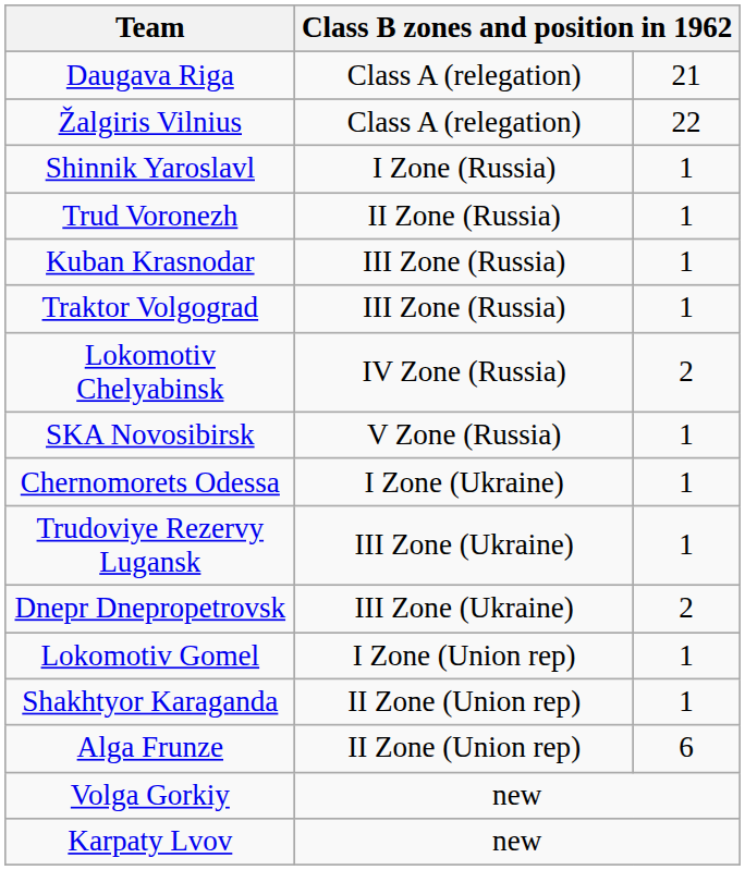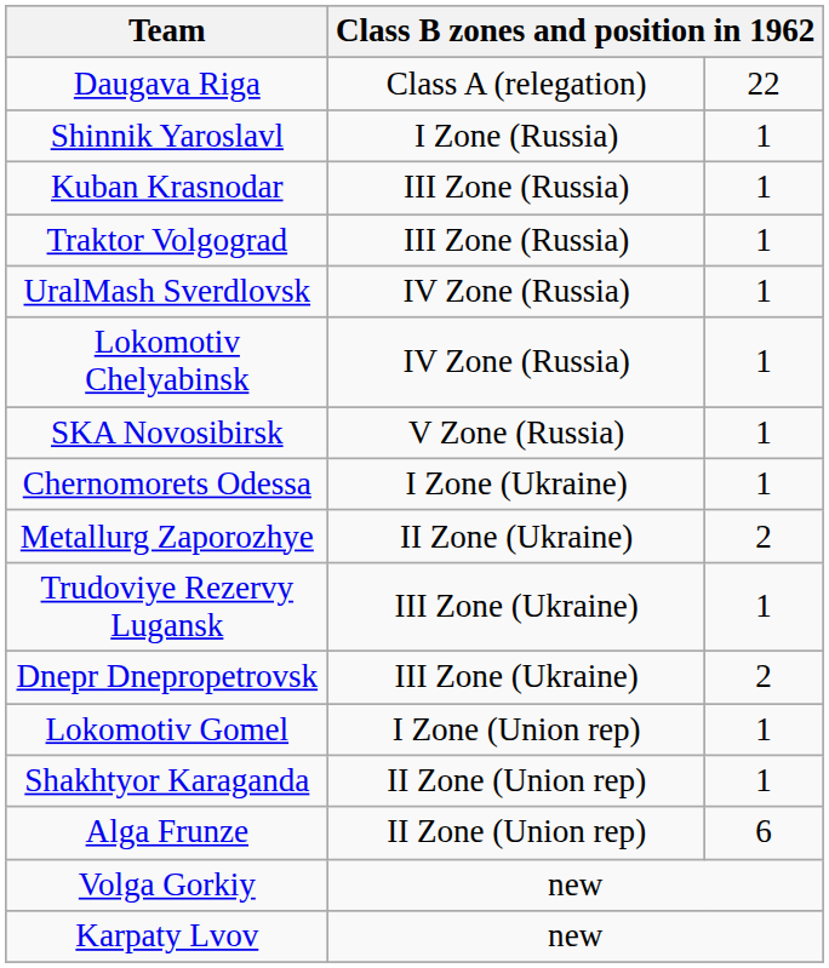 <table class="wikitable" style="text-align:center">
 <tr>
 <th>Team</th>
 <th colspan="2">Class B zones and position in 1962</th>
 </tr>
 <tr>
 <td width=150><a href='#'>Daugava Riga</a></td>
 <td>Class A (relegation)</td>
-<td width=50>21</td>
-</tr>
-<tr>
-<td><a href='#'>Žalgiris Vilnius</a></td>
-<td>Class A (relegation)</td>
-<td>22</td>
+<td width=50>22</td>
 </tr>
 <tr>
 <td><a href='#'>Shinnik Yaroslavl</a></td>
 <td>I Zone (Russia)</td>
-<td>1</td>
-</tr>
-<tr>
-<td><a href='#'>Trud Voronezh</a></td>
-<td>II Zone (Russia)</td>
 <td>1</td>
 </tr>
 <tr>
 <td><a href='#'>Kuban Krasnodar</a></td>
 <td>III Zone (Russia)</td>
 <td>1</td>
 </tr>
 <tr>
 <td><a href='#'>Traktor Volgograd</a></td>
 <td>III Zone (Russia)</td>
 <td>1</td>
 </tr>
 <tr>
+<td><a href='#'>UralMash Sverdlovsk</a></td>
+<td>IV Zone (Russia)</td>
+<td>1</td>
+</tr>
+<tr>
 <td><a href='#'>Lokomotiv Chelyabinsk</a></td>
 <td>IV Zone (Russia)</td>
-<td>2</td>
+<td>1</td>
 </tr>
 <tr>
 <td><a href='#'>SKA Novosibirsk</a></td>
 <td>V Zone (Russia)</td>
 <td>1</td>
 </tr>
 <tr>
 <td><a href='#'>Chernomorets Odessa</a></td>
 <td>I Zone (Ukraine)</td>
 <td>1</td>
+</tr>
+<tr>
+<td><a href='#'>Metallurg Zaporozhye</a></td>
+<td>II Zone (Ukraine)</td>
+<td>2</td>
 </tr>
 <tr>
 <td><a href='#'>Trudoviye Rezervy Lugansk</a></td>
 <td>III Zone (Ukraine)</td>
 <td>1</td>
 </tr>
 <tr>
 <td><a href='#'>Dnepr Dnepropetrovsk</a></td>
 <td>III Zone (Ukraine)</td>
 <td>2</td>
 </tr>
 <tr>
 <td><a href='#'>Lokomotiv Gomel</a></td>
 <td>I Zone (Union rep)</td>
 <td>1</td>
 </tr>
 <tr>
 <td><a href='#'>Shakhtyor Karaganda</a></td>
 <td>II Zone (Union rep)</td>
 <td>1</td>
 </tr>
 <tr>
 <td><a href='#'>Alga Frunze</a></td>
 <td>II Zone (Union rep)</td>
 <td>6</td>
 </tr>
 <tr>
 <td><a href='#'>Volga Gorkiy</a></td>
 <td colspan=2>new</td>
 </tr>
 <tr>
 <td><a href='#'>Karpaty Lvov</a></td>
 <td colspan=2>new</td>
 </tr>
 </table>
